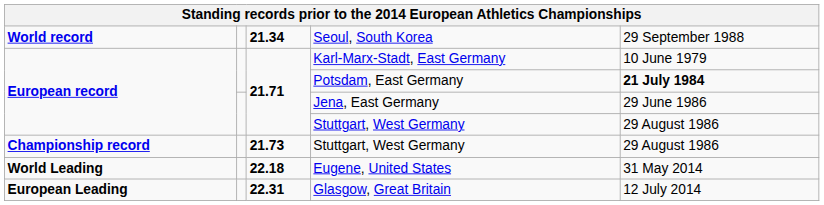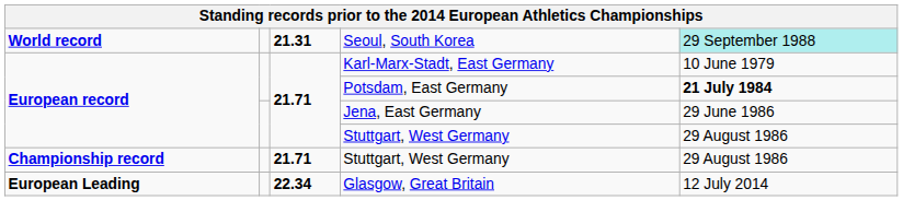 <table class="wikitable" width=75%>
 <tr>
 <th colspan="5">Standing records prior to the 2014 European Athletics Championships</th>
 </tr>
 <tr>
 <td><strong><a href='#'>World record</a></strong></td>
 <td></td>
-<td><strong>21.34</strong></td>
+<td><strong>21.31</strong></td>
 <td><a href='#'>Seoul</a>, <a href='#'>South Korea</a></td>
-<td>29 September 1988</td>
+<td style="background: paleturquoise;">29 September 1988</td>
 </tr>
 <tr>
 <td rowspan=4><strong><a href='#'>European record</a></strong></td>
 <td rowspan=2></td>
 <td rowspan=4><strong>21.71</strong></td>
 <td><a href='#'>Karl-Marx-Stadt</a>, <a href='#'>East Germany</a></td>
 <td>10 June 1979</td>
 </tr>
 <tr>
 <td><a href='#'>Potsdam</a>, East Germany</td>
 <td><strong>21 July 1984</strong></td>
 </tr>
 <tr>
 <td rowspan=2></td>
 <td><a href='#'>Jena</a>, East Germany</td>
 <td>29 June 1986</td>
 </tr>
 <tr>
 <td><a href='#'>Stuttgart</a>, <a href='#'>West Germany</a></td>
 <td>29 August 1986</td>
 </tr>
 <tr>
 <td><strong><a href='#'>Championship record</a></strong></td>
 <td></td>
-<td><strong>21.73</strong></td>
+<td><strong>21.71</strong></td>
 <td>Stuttgart, West Germany</td>
 <td>29 August 1986</td>
 </tr>
 <tr>
-<td><strong>World Leading</strong></td>
-<td></td>
-<td><strong>22.18</strong></td>
-<td><a href='#'>Eugene</a>, <a href='#'>United States</a></td>
-<td>31 May 2014</td>
-</tr>
-<tr>
 <td><strong>European Leading</strong></td>
 <td></td>
-<td><strong>22.31</strong></td>
+<td><strong>22.34</strong></td>
 <td><a href='#'>Glasgow</a>, <a href='#'>Great Britain</a></td>
 <td>12 July 2014</td>
 </tr>
 </table>
